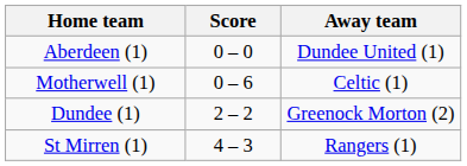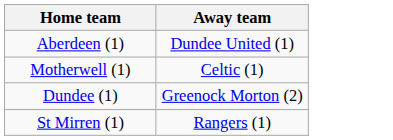 <table class="wikitable" style="text-align: center">
 <tr>
 <th width=140>Home team</th>
-<th width=70>Score</th>
 <th width=140>Away team</th>
 </tr>
 <tr>
 <td><a href='#'>Aberdeen</a> (1)</td>
-<td>0 – 0</td>
 <td><a href='#'>Dundee United</a> (1)</td>
 </tr>
 <tr>
 <td><a href='#'>Motherwell</a> (1)</td>
-<td>0 – 6</td>
 <td><a href='#'>Celtic</a> (1)</td>
 </tr>
 <tr>
 <td><a href='#'>Dundee</a> (1)</td>
-<td>2 – 2</td>
 <td><a href='#'>Greenock Morton</a> (2)</td>
 </tr>
 <tr>
 <td><a href='#'>St Mirren</a> (1)</td>
-<td>4 – 3</td>
 <td><a href='#'>Rangers</a> (1)</td>
 </tr>
 </table>
